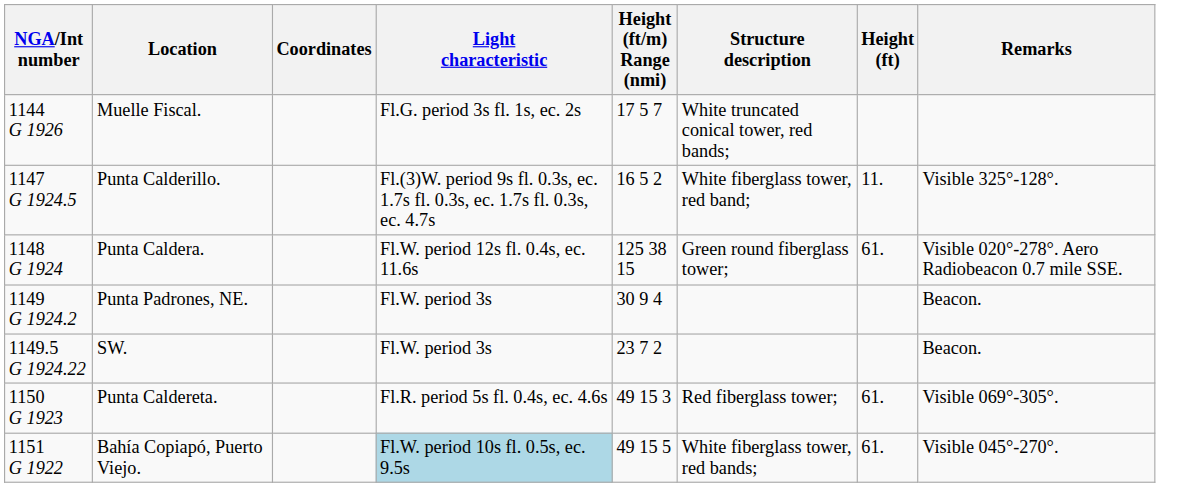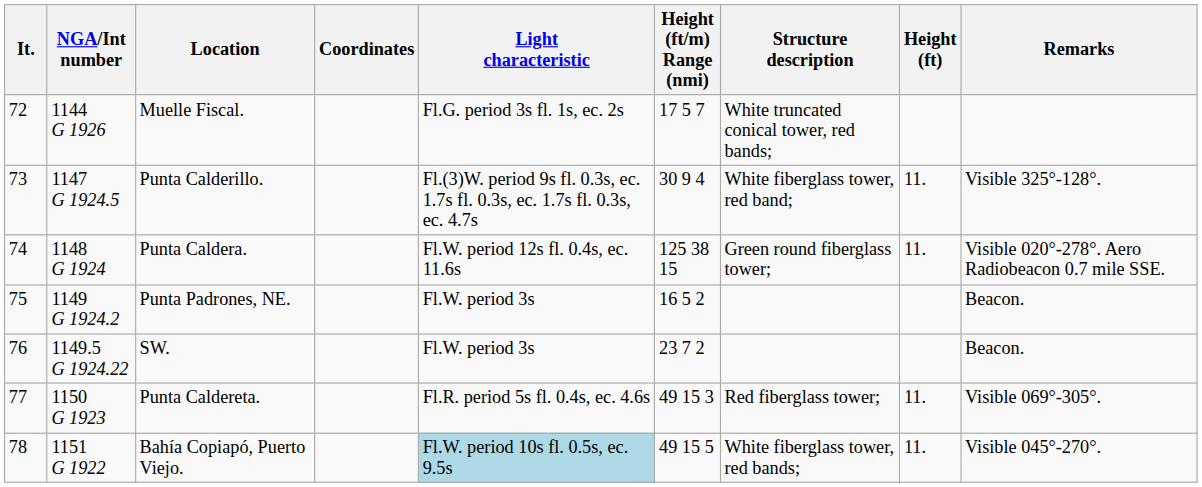 <table class=wikitable>
 <tr>
+<th width="30">It.</th>
 <th width="70"><a href='#'>NGA</a>/Int<br>number</th>
 <th width="150">Location</th>
 <th width="80">Coordinates</th>
 <th width="200"><a href='#'>Light<br>characteristic</a></th>
 <th width="50">Height (ft/m)<br>Range (nmi)</th>
 <th width="150">Structure<br>description</th>
 <th width="30">Height (ft)</th>
 <th width="200">Remarks</th>
 </tr>
 <tr valign="top">
+<td>72</td>
 <td>1144<br><em>G 1926</em></td>
 <td>Muelle Fiscal.</td>
 <td></td>
 <td>Fl.G. period 3s fl. 1s, ec. 2s</td>
 <td>17 5 7</td>
 <td>White truncated conical tower,  red bands;</td>
 <td></td>
 <td></td>
 </tr>
 <tr valign="top">
+<td>73</td>
 <td>1147<br><em>G 1924.5</em></td>
 <td>Punta Calderillo.</td>
 <td></td>
 <td>Fl.(3)W. period 9s fl. 0.3s, ec. 1.7s fl. 0.3s, ec. 1.7s fl. 0.3s, ec. 4.7s</td>
-<td>16 5 2</td>
+<td>30 9 4</td>
 <td>White fiberglass tower, red band;</td>
 <td>11.</td>
 <td>Visible 325°-128°.</td>
 </tr>
 <tr valign="top">
+<td>74</td>
 <td>1148<br><em>G 1924</em></td>
 <td>Punta Caldera.</td>
 <td></td>
 <td>Fl.W. period 12s fl. 0.4s, ec. 11.6s</td>
 <td>125 38 15</td>
 <td>Green round fiberglass tower;</td>
-<td>61.</td>
+<td>11.</td>
 <td>Visible 020°-278°. Aero Radiobeacon 0.7 mile  SSE.</td>
 </tr>
 <tr valign="top">
+<td>75</td>
 <td>1149<br><em>G 1924.2</em></td>
 <td>Punta Padrones, NE.</td>
 <td></td>
 <td>Fl.W. period 3s</td>
-<td>30 9 4</td>
+<td>16 5 2</td>
 <td></td>
 <td></td>
 <td>Beacon.</td>
 </tr>
 <tr valign="top">
+<td>76</td>
 <td>1149.5<br><em>G 1924.22</em></td>
 <td>SW.</td>
 <td></td>
 <td>Fl.W. period 3s</td>
 <td>23 7 2</td>
 <td></td>
 <td></td>
 <td>Beacon.</td>
 </tr>
 <tr valign="top">
+<td>77</td>
 <td>1150<br><em>G 1923</em></td>
 <td>Punta Caldereta.</td>
 <td></td>
 <td>Fl.R. period 5s fl. 0.4s, ec. 4.6s</td>
 <td>49 15 3</td>
 <td>Red fiberglass tower;</td>
-<td>61.</td>
+<td>11.</td>
 <td>Visible 069°-305°.</td>
 </tr>
 <tr valign="top">
+<td>78</td>
 <td>1151<br><em>G 1922</em></td>
 <td>Bahía Copiapó, Puerto Viejo.</td>
 <td></td>
 <td style="background: lightblue;">Fl.W. period 10s fl. 0.5s, ec. 9.5s</td>
 <td>49 15 5</td>
 <td>White fiberglass tower, red  bands;</td>
-<td>61.</td>
+<td>11.</td>
 <td>Visible 045°-270°.</td>
 </tr>
 </table>
